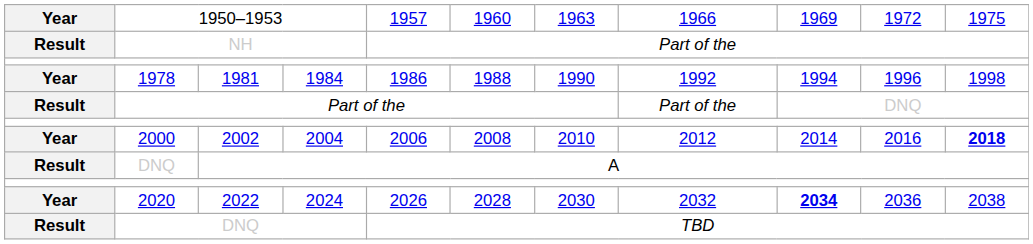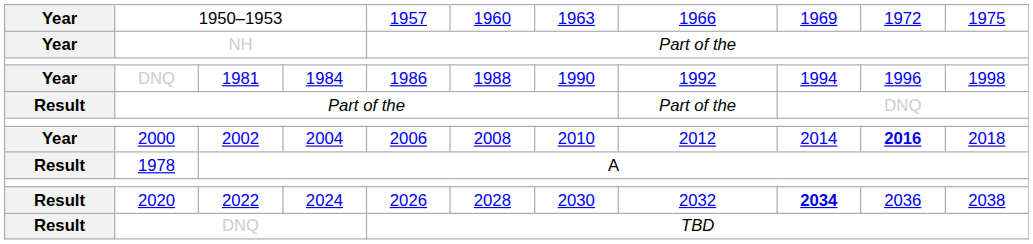 <table class="wikitable" style="text-align:center; font-size:90%; background:white;" width="100%">
 <tr>
 <th>Year</th>
 <td colspan="3">1950–1953</td>
 <td><a href='#'>1957</a></td>
 <td><a href='#'>1960</a></td>
 <td><a href='#'>1963</a></td>
 <td><a href='#'>1966</a></td>
 <td><a href='#'>1969</a></td>
 <td><a href='#'>1972</a></td>
 <td><a href='#'>1975</a></td>
 </tr>
 <tr>
-<th>Result</th>
+<th>Year</th>
 <td colspan="3" style="color:#ccc">NH</td>
 <td colspan="7"><em>Part of the </em></td>
 </tr>
 <tr>
 <td colspan="11"></td>
 </tr>
 <tr>
 <th>Year</th>
-<td><a href='#'>1978</a></td>
+<td style="color:#ccc">DNQ</td>
 <td><a href='#'>1981</a></td>
 <td><a href='#'>1984</a></td>
 <td><a href='#'>1986</a></td>
 <td><a href='#'>1988</a></td>
 <td><a href='#'>1990</a></td>
 <td><a href='#'>1992</a></td>
 <td><a href='#'>1994</a></td>
 <td><a href='#'>1996</a></td>
 <td><a href='#'>1998</a></td>
 </tr>
 <tr>
 <th>Result</th>
 <td colspan="6"><em>Part of the </em></td>
 <td><em>Part of the </em></td>
 <td colspan="3" style="color:#ccc">DNQ</td>
 </tr>
 <tr>
 <td colspan="11"></td>
 </tr>
 <tr>
 <th>Year</th>
 <td><a href='#'>2000</a></td>
 <td><a href='#'>2002</a></td>
 <td><a href='#'>2004</a></td>
 <td><a href='#'>2006</a></td>
 <td><a href='#'>2008</a></td>
 <td><a href='#'>2010</a></td>
 <td><a href='#'>2012</a></td>
 <td><a href='#'>2014</a></td>
-<td><a href='#'>2016</a></td>
-<td><strong><a href='#'>2018</a></strong></td>
+<td><strong><a href='#'>2016</a></strong></td>
+<td><a href='#'>2018</a></td>
 </tr>
 <tr>
 <th>Result</th>
-<td style="color:#ccc">DNQ</td>
+<td><a href='#'>1978</a></td>
 <td colspan="9">A</td>
 </tr>
 <tr>
 <td colspan="11"></td>
 </tr>
 <tr>
-<th>Year</th>
+<th>Result</th>
 <td><a href='#'>2020</a></td>
 <td><a href='#'>2022</a></td>
 <td><a href='#'>2024</a></td>
 <td><a href='#'>2026</a></td>
 <td><a href='#'>2028</a></td>
 <td><a href='#'>2030</a></td>
 <td><a href='#'>2032</a></td>
 <td><strong><a href='#'>2034</a></strong></td>
 <td><a href='#'>2036</a></td>
 <td><a href='#'>2038</a></td>
 </tr>
 <tr>
 <th>Result</th>
 <td colspan="3" style="color:#ccc">DNQ</td>
 <td colspan="7"><em>TBD</em></td>
 </tr>
 </table>
